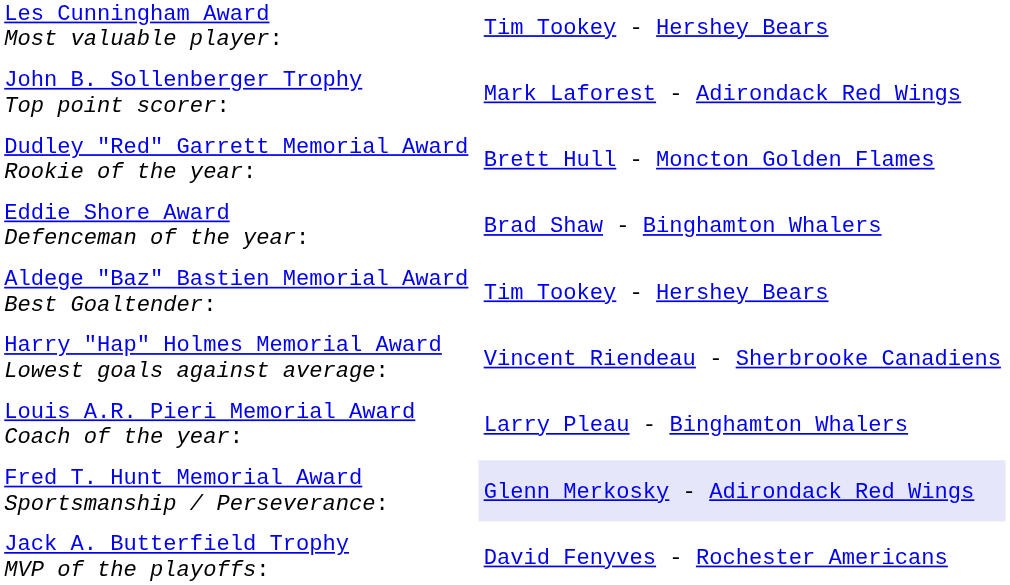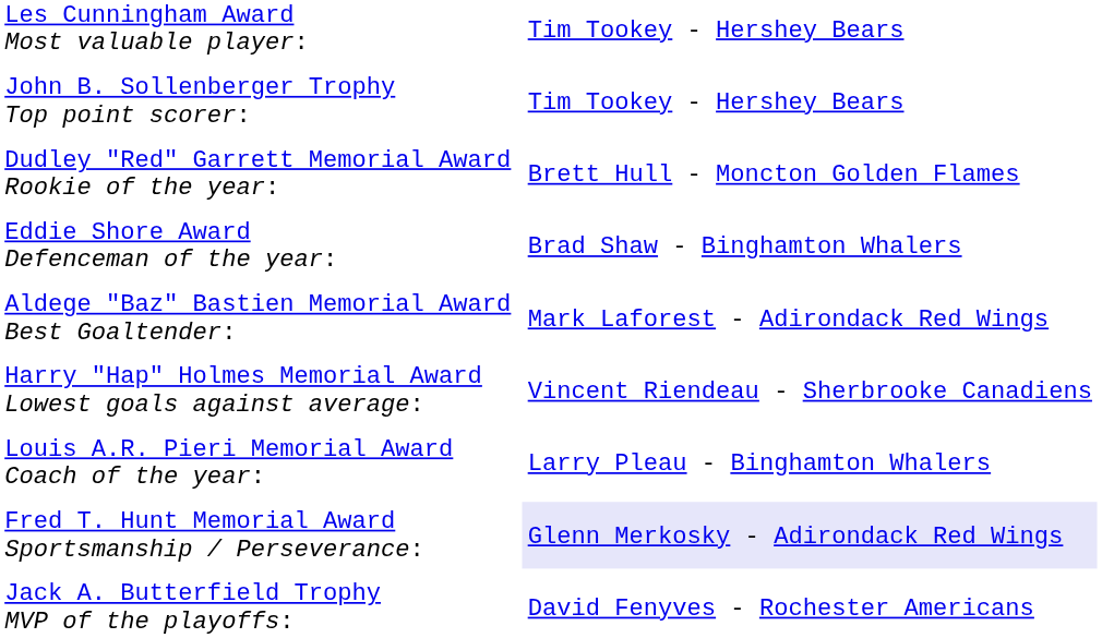 <table cellpadding="3" cellspacing="3">
 <tr>
 <td><a href='#'>Les Cunningham Award</a><br><em>Most valuable player</em>:</td>
 <td><a href='#'>Tim Tookey</a> - <a href='#'>Hershey Bears</a></td>
 </tr>
 <tr>
 <td><a href='#'>John B. Sollenberger Trophy</a><br><em>Top point scorer</em>:</td>
-<td><a href='#'>Mark Laforest</a> - <a href='#'>Adirondack Red Wings</a></td>
+<td><a href='#'>Tim Tookey</a> - <a href='#'>Hershey Bears</a></td>
 </tr>
 <tr>
 <td><a href='#'>Dudley "Red" Garrett Memorial Award</a><br><em>Rookie of the year</em>:</td>
 <td><a href='#'>Brett Hull</a> - <a href='#'>Moncton Golden Flames</a></td>
 </tr>
 <tr>
 <td><a href='#'>Eddie Shore Award</a><br><em>Defenceman of the year</em>:</td>
 <td><a href='#'>Brad Shaw</a> - <a href='#'>Binghamton Whalers</a></td>
 </tr>
 <tr>
 <td><a href='#'>Aldege "Baz" Bastien Memorial Award</a><br><em>Best Goaltender</em>:</td>
-<td><a href='#'>Tim Tookey</a> - <a href='#'>Hershey Bears</a></td>
+<td><a href='#'>Mark Laforest</a> - <a href='#'>Adirondack Red Wings</a></td>
 </tr>
 <tr>
 <td><a href='#'>Harry "Hap" Holmes Memorial Award</a><br><em>Lowest goals against average</em>:</td>
 <td><a href='#'>Vincent Riendeau</a> - <a href='#'>Sherbrooke Canadiens</a></td>
 </tr>
 <tr>
 <td><a href='#'>Louis A.R. Pieri Memorial Award</a><br><em>Coach of the year</em>:</td>
 <td><a href='#'>Larry Pleau</a> - <a href='#'>Binghamton Whalers</a></td>
 </tr>
 <tr>
 <td><a href='#'>Fred T. Hunt Memorial Award</a><br><em>Sportsmanship / Perseverance</em>:</td>
 <td style="background: lavender;"><a href='#'>Glenn Merkosky</a> - <a href='#'>Adirondack Red Wings</a></td>
 </tr>
 <tr>
 <td><a href='#'>Jack A. Butterfield Trophy</a><br><em>MVP of the playoffs</em>:</td>
 <td><a href='#'>David Fenyves</a> - <a href='#'>Rochester Americans</a></td>
 </tr>
 </table>
